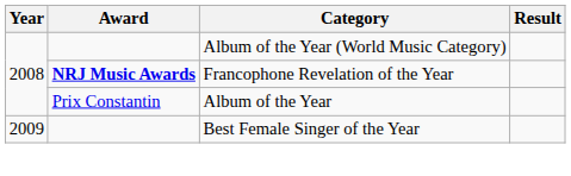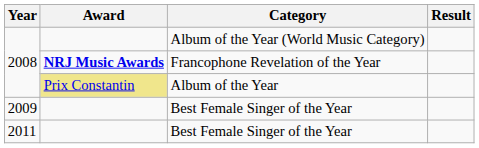 <table class="wikitable">
 <tr>
 <th>Year</th>
 <th>Award</th>
 <th>Category</th>
 <th>Result</th>
 </tr>
 <tr>
 <td rowspan=3>2008</td>
 <td></td>
 <td>Album of the Year (World Music Category)</td>
 <td></td>
 </tr>
 <tr>
 <td><strong><a href='#'>NRJ Music Awards</a></strong></td>
 <td>Francophone Revelation of the Year</td>
 <td></td>
 </tr>
 <tr>
-<td><a href='#'>Prix Constantin</a></td>
+<td style="background: khaki;"><a href='#'>Prix Constantin</a></td>
 <td>Album of the Year</td>
 <td></td>
 </tr>
 <tr>
 <td>2009</td>
 <td></td>
 <td>Best Female Singer of the Year</td>
 <td></td>
 </tr>
+<tr>
+<td>2011</td>
+<td></td>
+<td>Best Female Singer of the Year</td>
+<td></td>
+</tr>
 </table>
